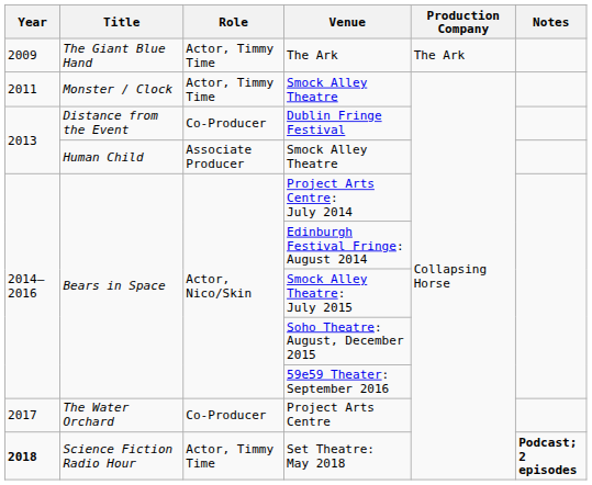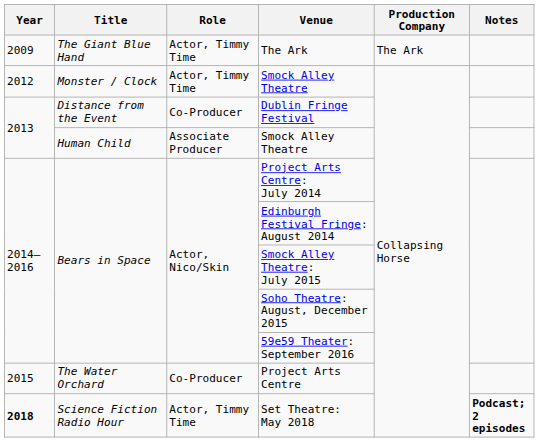 <table class="wikitable plainrowheaders sortable" style="margin-right: 0;">
 <tr>
 <th scope="col">Year</th>
 <th scope="col">Title</th>
 <th scope="col">Role</th>
 <th scope="col">Venue</th>
 <th>Production Company</th>
 <th scope="col" class="unsortable">Notes</th>
 </tr>
 <tr>
 <td scope="row">2009</td>
 <td><em>The Giant Blue Hand</em></td>
 <td>Actor, Timmy Time</td>
 <td>The Ark</td>
 <td>The Ark</td>
 <td></td>
 </tr>
 <tr>
-<td scope="row">2011</td>
+<td scope="row">2012</td>
 <td><em>Monster / Clock</em></td>
 <td>Actor, Timmy Time</td>
 <td><a href='#'>Smock Alley Theatre</a></td>
 <td rowspan="10">Collapsing Horse</td>
 <td></td>
 </tr>
 <tr>
 <td rowspan="2">2013</td>
 <td><em>Distance from the Event</em></td>
 <td>Co-Producer</td>
 <td><a href='#'>Dublin Fringe Festival</a></td>
 <td></td>
 </tr>
 <tr>
 <td><em>Human Child</em></td>
 <td>Associate Producer</td>
 <td>Smock Alley Theatre</td>
 <td></td>
 </tr>
 <tr>
 <td rowspan="5" scope="row">2014–2016</td>
 <td rowspan="5"><em>Bears in Space</em></td>
 <td rowspan="5">Actor, Nico/Skin</td>
 <td><a href='#'>Project Arts Centre</a>:<br>July 2014</td>
 <td rowspan="5"></td>
 </tr>
 <tr>
 <td><a href='#'>Edinburgh Festival Fringe</a>:<br>August 2014</td>
 </tr>
 <tr>
 <td><a href='#'>Smock Alley Theatre</a>:<br>July 2015</td>
 </tr>
 <tr>
 <td><a href='#'>Soho Theatre</a>:<br>August, December 2015</td>
 </tr>
 <tr>
 <td><a href='#'>59e59 Theater</a>:<br>September 2016</td>
 </tr>
 <tr>
-<td scope="row">2017</td>
+<td scope="row">2015</td>
 <td><em>The Water Orchard</em></td>
 <td>Co-Producer</td>
 <td>Project Arts Centre</td>
 <td></td>
 </tr>
 <tr>
 <td><strong>2018</strong></td>
 <td><em>Science Fiction Radio Hour</em></td>
 <td>Actor, Timmy Time</td>
 <td>Set Theatre:<br>May 2018</td>
 <td><strong>Podcast; <br>2 episodes</strong></td>
 </tr>
 </table>
